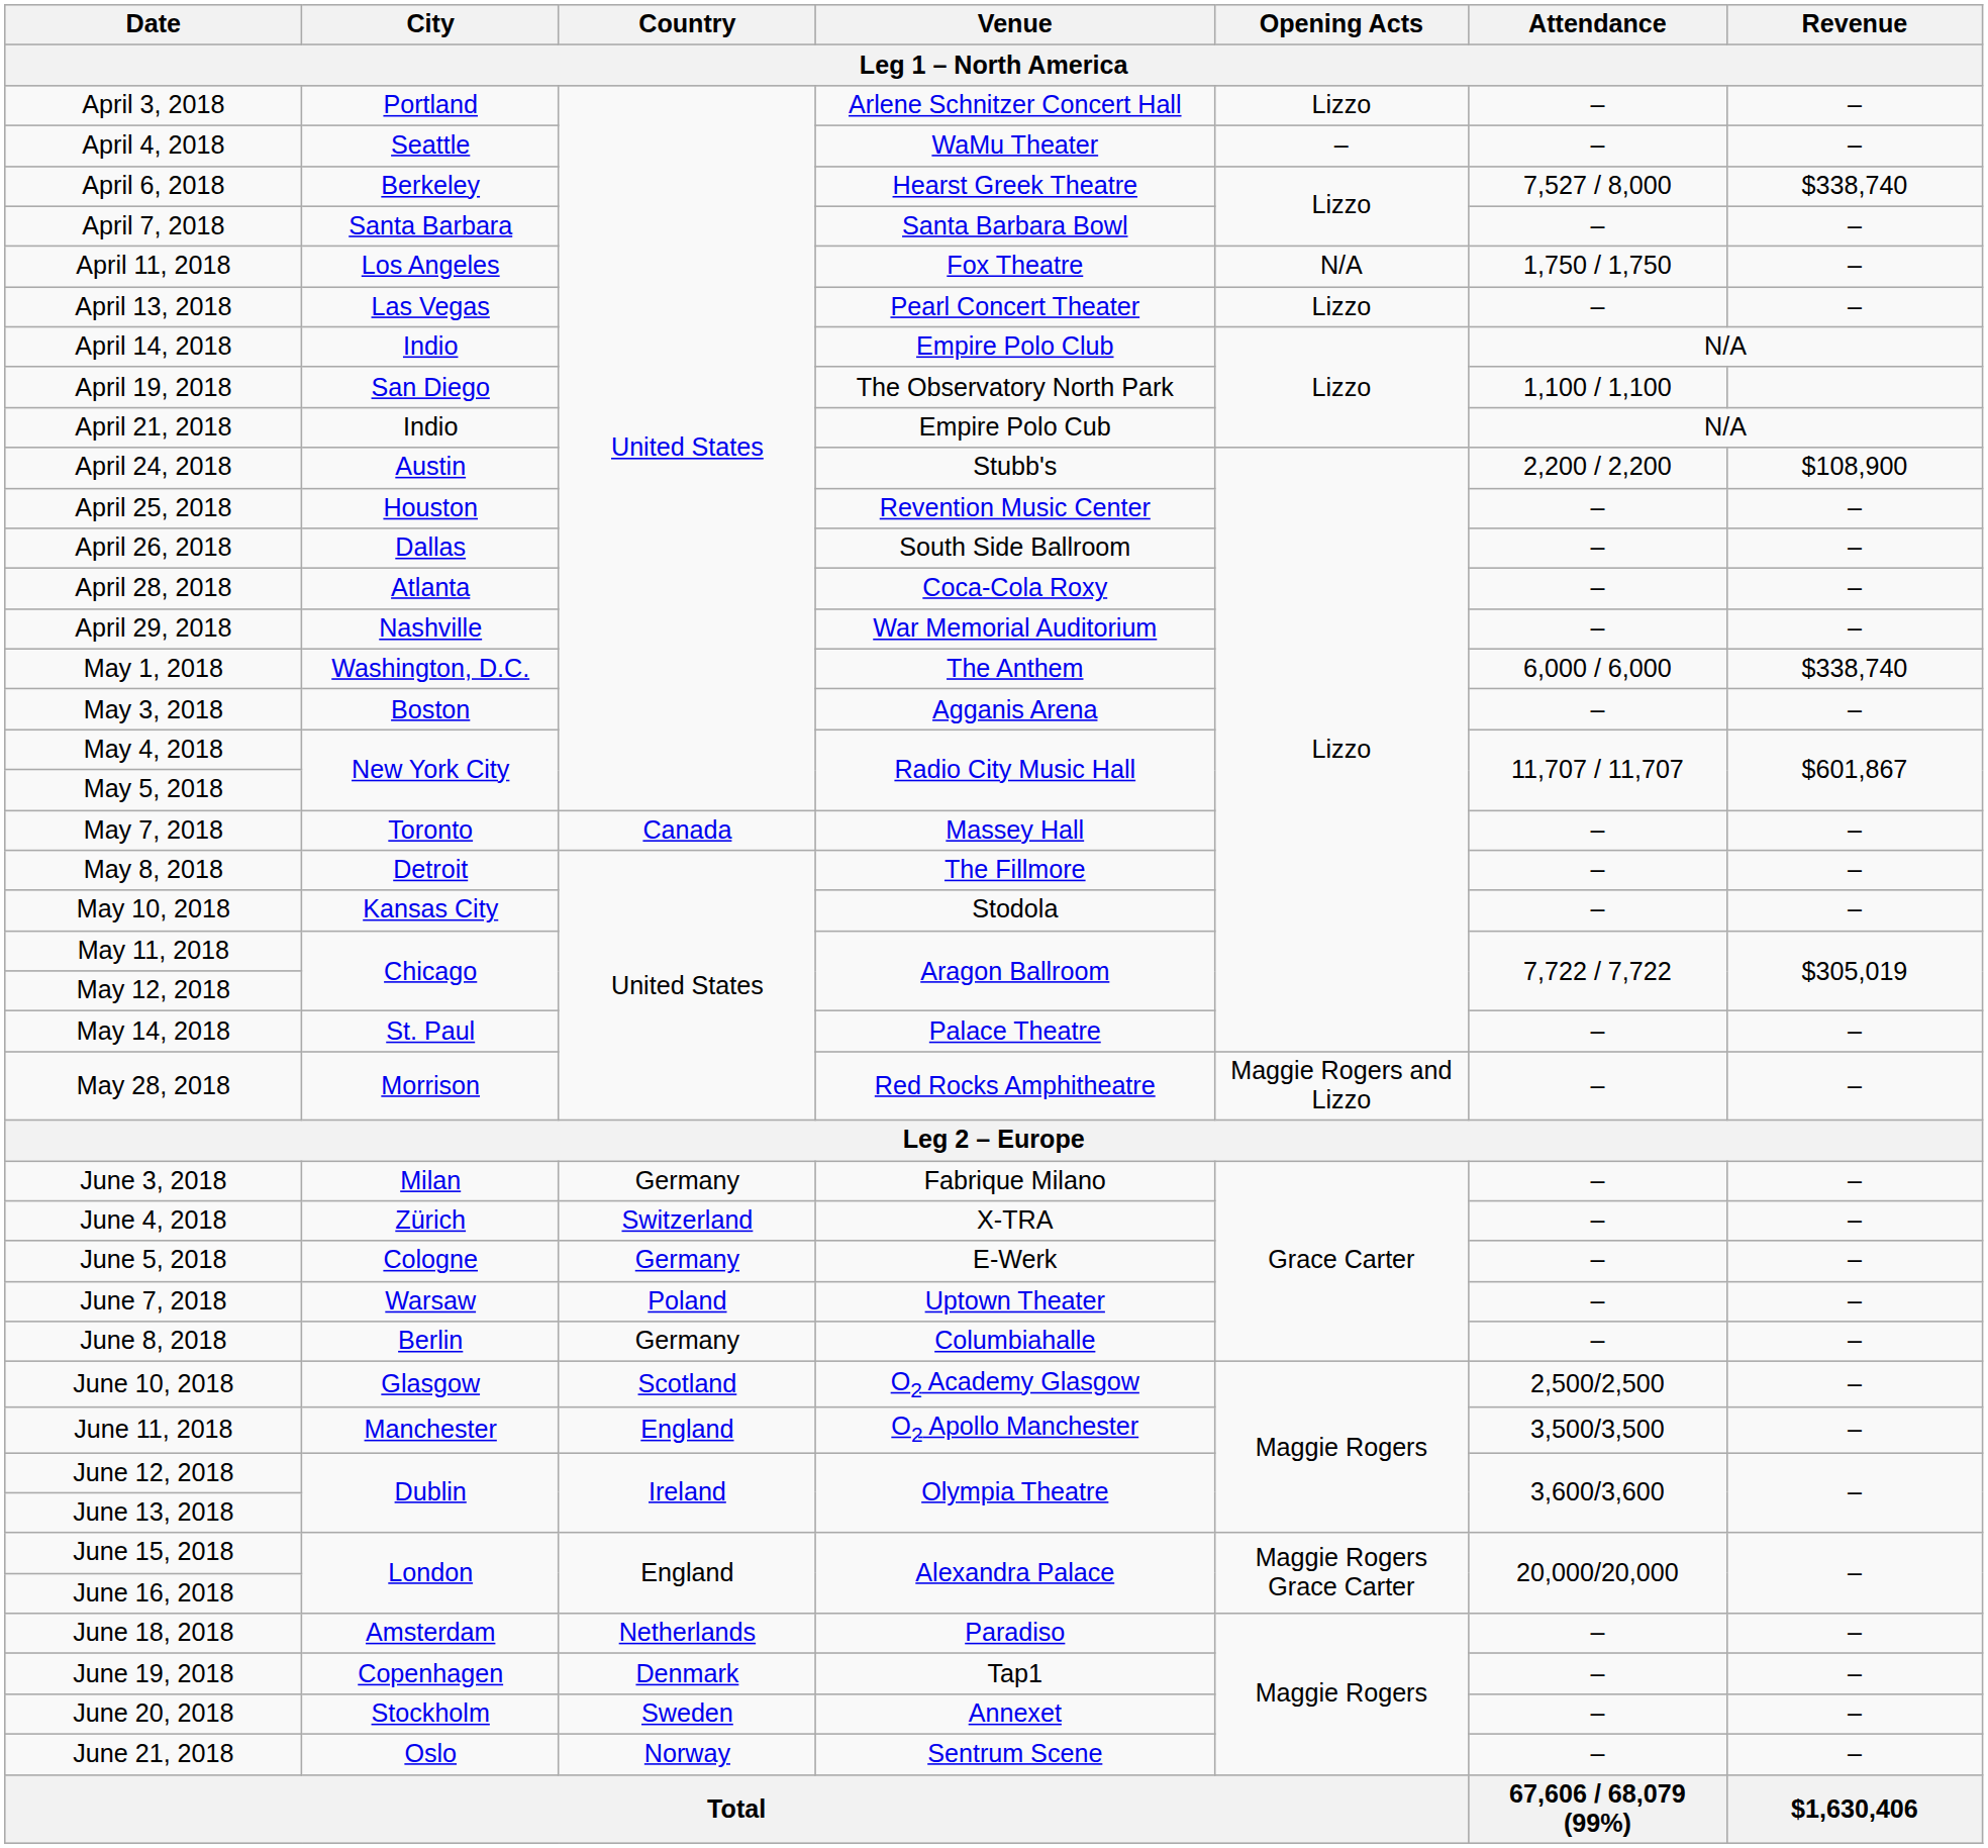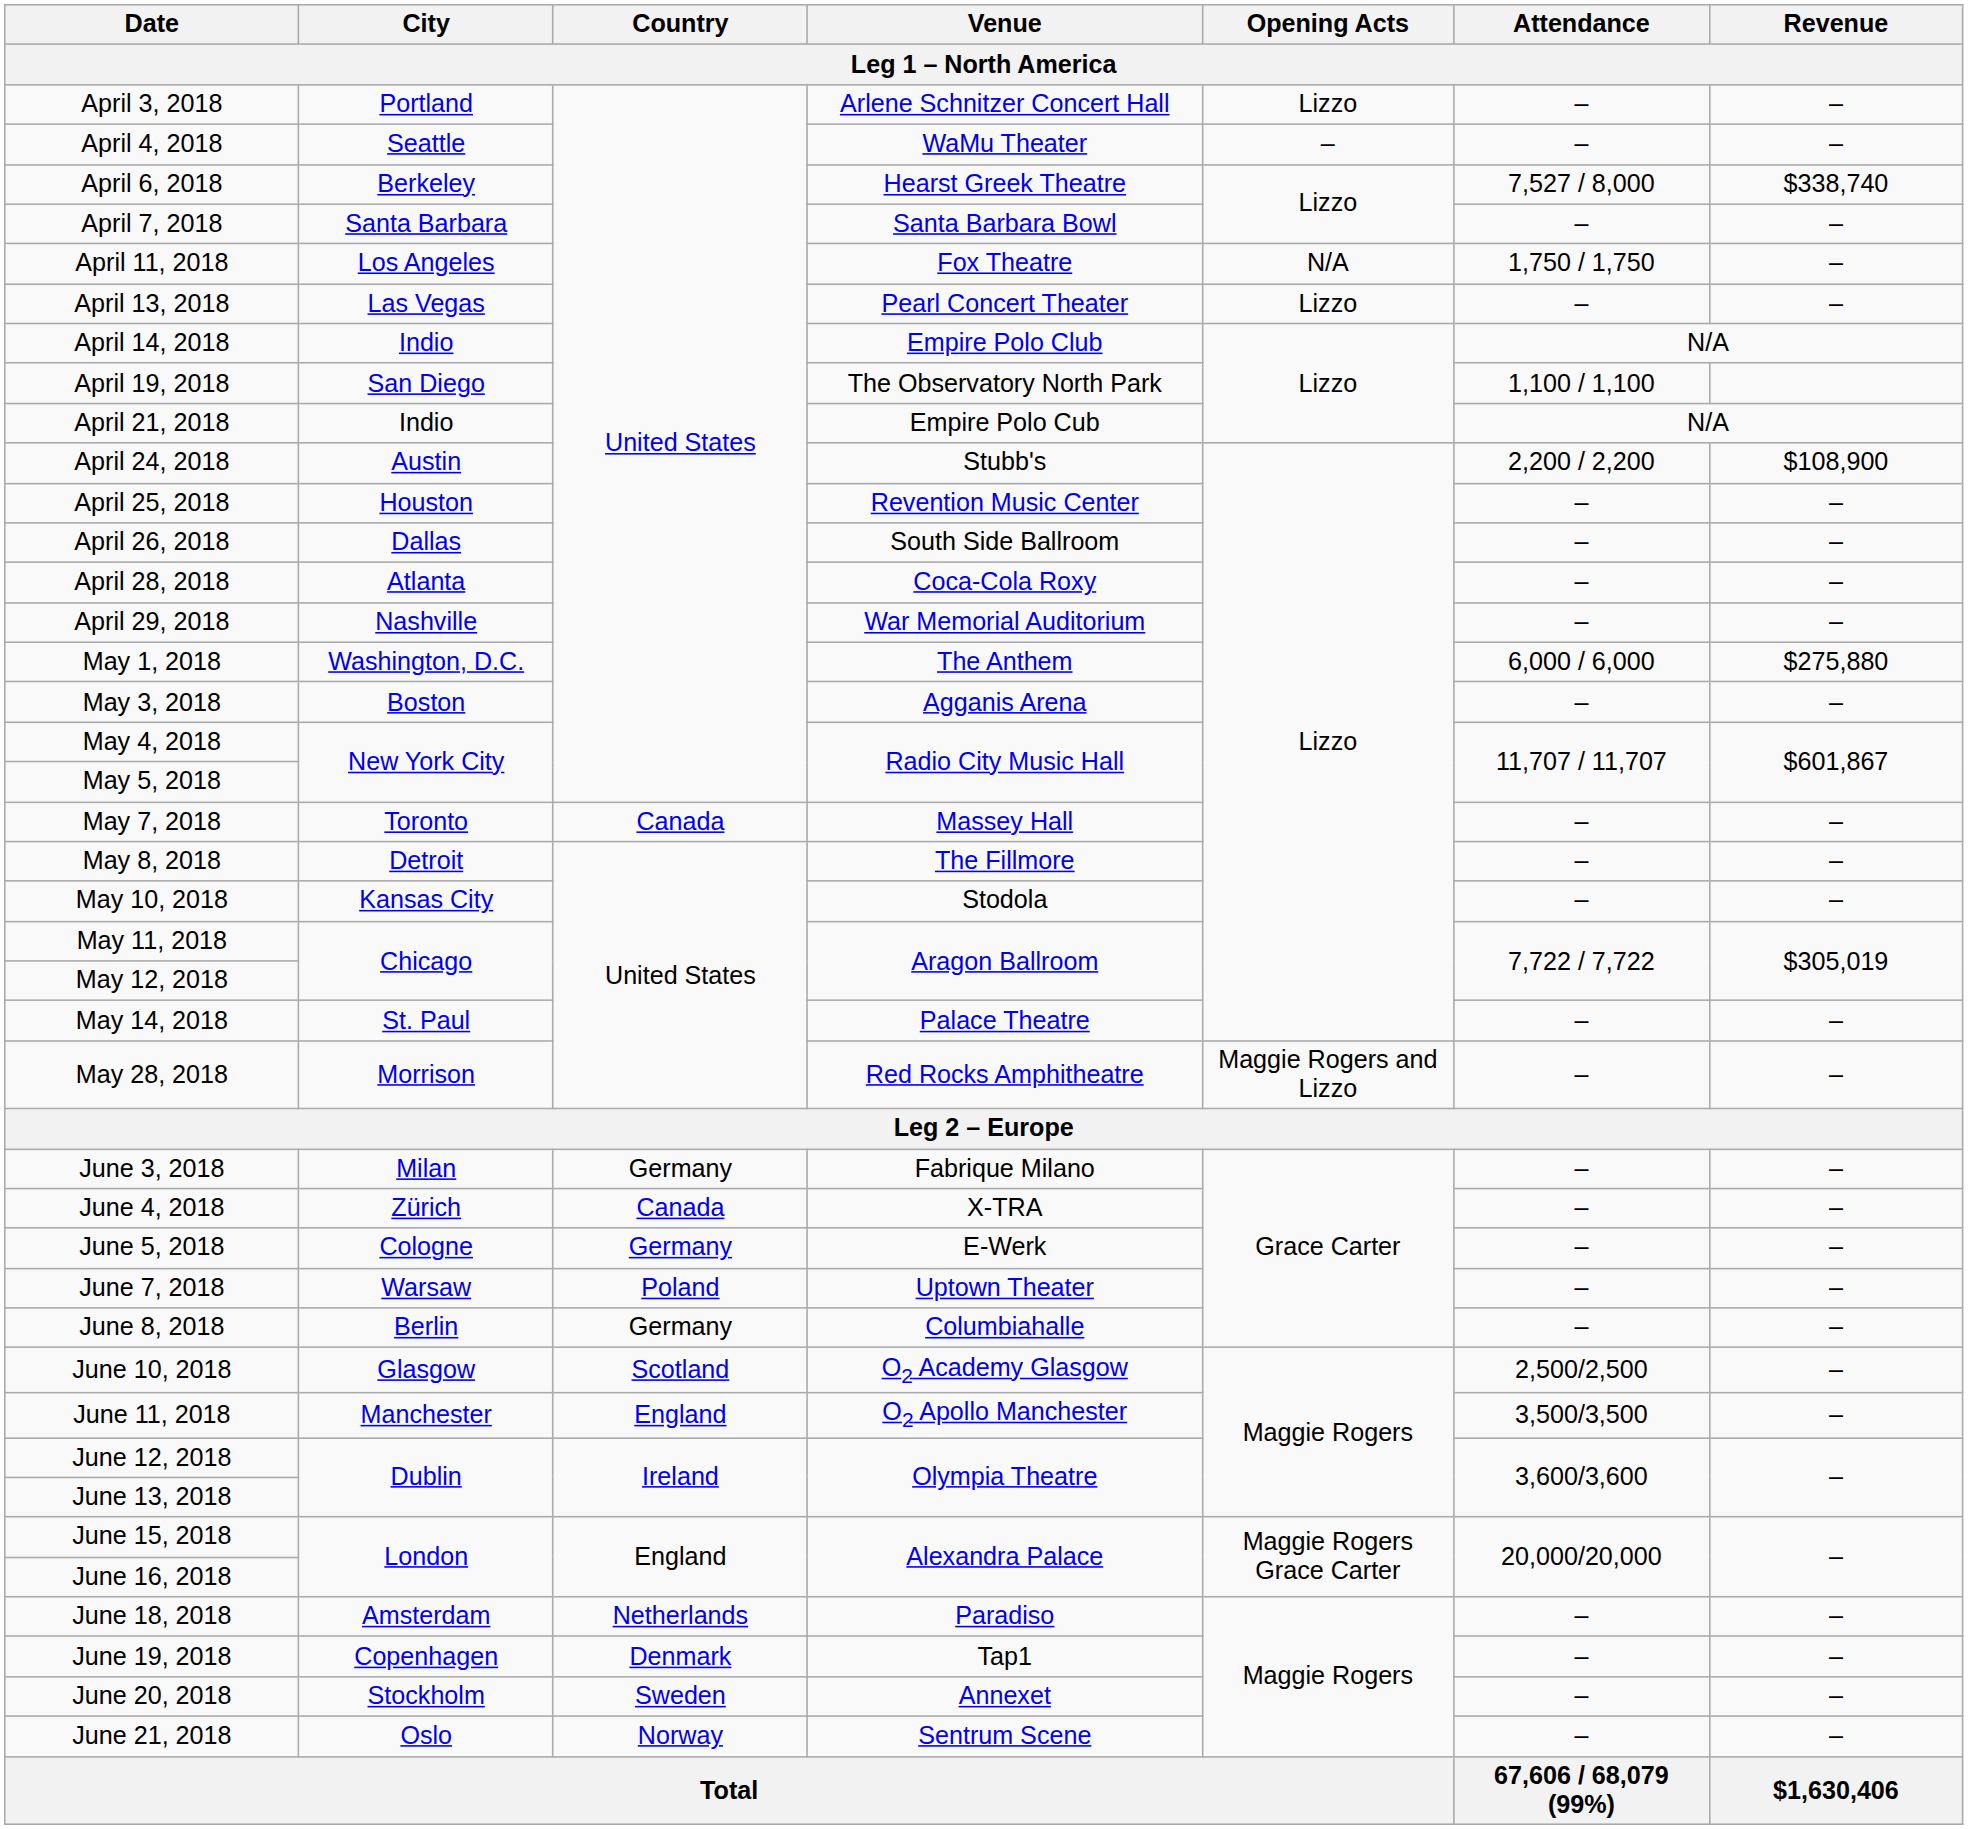 <table class="wikitable" style="text-align:center;">
 <tr>
 <th scope="col" style="width:12em;">Date</th>
 <th scope="col" style="width:10em;">City</th>
 <th scope="col" style="width:10em;">Country</th>
 <th scope="col" style="width:16em;">Venue</th>
 <th scope="col" style="width:10em;">Opening Acts</th>
 <th scope="col" style="width:10em;">Attendance</th>
 <th scope="col" style="width:10em;">Revenue</th>
 </tr>
 <tr>
 <th colspan="7">Leg 1 – North America</th>
 </tr>
 <tr>
 <td>April 3, 2018</td>
 <td><a href='#'>Portland</a></td>
 <td rowspan="18"><a href='#'>United States</a></td>
 <td><a href='#'>Arlene Schnitzer Concert Hall</a></td>
 <td>Lizzo</td>
 <td>–</td>
 <td>–</td>
 </tr>
 <tr>
 <td>April 4, 2018</td>
 <td><a href='#'>Seattle</a></td>
 <td><a href='#'>WaMu Theater</a></td>
 <td>–</td>
 <td>–</td>
 <td>–</td>
 </tr>
 <tr>
 <td>April 6, 2018</td>
 <td><a href='#'>Berkeley</a></td>
 <td><a href='#'>Hearst Greek Theatre</a></td>
 <td rowspan="2">Lizzo</td>
 <td>7,527 / 8,000</td>
 <td>$338,740</td>
 </tr>
 <tr>
 <td>April 7, 2018</td>
 <td><a href='#'>Santa Barbara</a></td>
 <td><a href='#'>Santa Barbara Bowl</a></td>
 <td>–</td>
 <td>–</td>
 </tr>
 <tr>
 <td>April 11, 2018</td>
 <td><a href='#'>Los Angeles</a></td>
 <td><a href='#'>Fox Theatre</a></td>
 <td>N/A</td>
 <td>1,750 / 1,750</td>
 <td>–</td>
 </tr>
 <tr>
 <td>April 13, 2018</td>
 <td><a href='#'>Las Vegas</a></td>
 <td><a href='#'>Pearl Concert Theater</a></td>
 <td>Lizzo</td>
 <td>–</td>
 <td>–</td>
 </tr>
 <tr>
 <td>April 14, 2018</td>
 <td><a href='#'>Indio</a></td>
 <td><a href='#'>Empire Polo Club</a></td>
 <td rowspan="3">Lizzo</td>
 <td colspan="2">N/A</td>
 </tr>
 <tr>
 <td>April 19, 2018</td>
 <td><a href='#'>San Diego</a></td>
 <td>The Observatory North Park</td>
 <td>1,100 / 1,100</td>
 <td></td>
 </tr>
 <tr>
 <td>April 21, 2018</td>
 <td>Indio</td>
 <td>Empire Polo Cub</td>
 <td colspan="2">N/A</td>
 </tr>
 <tr>
 <td>April 24, 2018</td>
 <td><a href='#'>Austin</a></td>
 <td>Stubb's</td>
 <td rowspan="15">Lizzo</td>
 <td>2,200 / 2,200</td>
 <td>$108,900</td>
 </tr>
 <tr>
 <td>April 25, 2018</td>
 <td><a href='#'>Houston</a></td>
 <td><a href='#'>Revention Music Center</a></td>
 <td>–</td>
 <td>–</td>
 </tr>
 <tr>
 <td>April 26, 2018</td>
 <td><a href='#'>Dallas</a></td>
 <td>South Side Ballroom</td>
 <td>–</td>
 <td>–</td>
 </tr>
 <tr>
 <td>April 28, 2018</td>
 <td><a href='#'>Atlanta</a></td>
 <td><a href='#'>Coca-Cola Roxy</a></td>
 <td>–</td>
 <td>–</td>
 </tr>
 <tr>
 <td>April 29, 2018</td>
 <td><a href='#'>Nashville</a></td>
 <td><a href='#'>War Memorial Auditorium</a></td>
 <td>–</td>
 <td>–</td>
 </tr>
 <tr>
 <td>May 1, 2018</td>
 <td><a href='#'>Washington, D.C.</a></td>
 <td><a href='#'>The Anthem</a></td>
 <td>6,000 / 6,000</td>
-<td>$338,740</td>
+<td>$275,880</td>
 </tr>
 <tr>
 <td>May 3, 2018</td>
 <td><a href='#'>Boston</a></td>
 <td><a href='#'>Agganis Arena</a></td>
 <td>–</td>
 <td>–</td>
 </tr>
 <tr>
 <td>May 4, 2018</td>
 <td rowspan="2"><a href='#'>New York City</a></td>
 <td rowspan="2"><a href='#'>Radio City Music Hall</a></td>
 <td rowspan="2">11,707 / 11,707</td>
 <td rowspan="2">$601,867</td>
 </tr>
 <tr>
 <td>May 5, 2018</td>
 </tr>
 <tr>
 <td>May 7, 2018</td>
 <td><a href='#'>Toronto</a></td>
 <td><a href='#'>Canada</a></td>
 <td><a href='#'>Massey Hall</a></td>
 <td>–</td>
 <td>–</td>
 </tr>
 <tr>
 <td>May 8, 2018</td>
 <td><a href='#'>Detroit</a></td>
 <td rowspan="6">United States</td>
 <td><a href='#'>The Fillmore</a></td>
 <td>–</td>
 <td>–</td>
 </tr>
 <tr>
 <td>May 10, 2018</td>
 <td><a href='#'>Kansas City</a></td>
 <td>Stodola</td>
 <td>–</td>
 <td>–</td>
 </tr>
 <tr>
 <td>May 11, 2018</td>
 <td rowspan="2"><a href='#'>Chicago</a></td>
 <td rowspan="2"><a href='#'>Aragon Ballroom</a></td>
 <td rowspan="2">7,722 / 7,722</td>
 <td rowspan="2">$305,019</td>
 </tr>
 <tr>
 <td>May 12, 2018</td>
 </tr>
 <tr>
 <td>May 14, 2018</td>
 <td><a href='#'>St. Paul</a></td>
 <td><a href='#'>Palace Theatre</a></td>
 <td>–</td>
 <td>–</td>
 </tr>
 <tr>
 <td>May 28, 2018</td>
 <td><a href='#'>Morrison</a></td>
 <td><a href='#'>Red Rocks Amphitheatre</a></td>
 <td>Maggie Rogers and Lizzo</td>
 <td>–</td>
 <td>–</td>
 </tr>
 <tr>
 <th colspan="7">Leg 2 – Europe</th>
 </tr>
 <tr>
 <td>June 3, 2018</td>
 <td><a href='#'>Milan</a></td>
 <td>Germany</td>
 <td>Fabrique Milano</td>
 <td rowspan="5">Grace Carter</td>
 <td>–</td>
 <td>–</td>
 </tr>
 <tr>
 <td>June 4, 2018</td>
 <td><a href='#'>Zürich</a></td>
-<td><a href='#'>Switzerland</a></td>
+<td><a href='#'>Canada</a></td>
 <td>X-TRA</td>
 <td>–</td>
 <td>–</td>
 </tr>
 <tr>
 <td>June 5, 2018</td>
 <td><a href='#'>Cologne</a></td>
 <td><a href='#'>Germany</a></td>
 <td>E-Werk</td>
 <td>–</td>
 <td>–</td>
 </tr>
 <tr>
 <td>June 7, 2018</td>
 <td><a href='#'>Warsaw</a></td>
 <td><a href='#'>Poland</a></td>
 <td><a href='#'>Uptown Theater</a></td>
 <td>–</td>
 <td>–</td>
 </tr>
 <tr>
 <td>June 8, 2018</td>
 <td><a href='#'>Berlin</a></td>
 <td>Germany</td>
 <td><a href='#'>Columbiahalle</a></td>
 <td>–</td>
 <td>–</td>
 </tr>
 <tr>
 <td>June 10, 2018</td>
 <td><a href='#'>Glasgow</a></td>
 <td><a href='#'>Scotland</a></td>
 <td><a href='#'>O<sub>2</sub> Academy Glasgow</a></td>
 <td rowspan="4">Maggie Rogers</td>
 <td>2,500/2,500</td>
 <td>–</td>
 </tr>
 <tr>
 <td>June 11, 2018</td>
 <td><a href='#'>Manchester</a></td>
 <td><a href='#'>England</a></td>
 <td><a href='#'>O<sub>2</sub> Apollo Manchester</a></td>
 <td>3,500/3,500</td>
 <td>–</td>
 </tr>
 <tr>
 <td>June 12, 2018</td>
 <td rowspan="2"><a href='#'>Dublin</a></td>
 <td rowspan="2"><a href='#'>Ireland</a></td>
 <td rowspan="2"><a href='#'>Olympia Theatre</a></td>
 <td rowspan="2">3,600/3,600</td>
 <td rowspan="2">–</td>
 </tr>
 <tr>
 <td>June 13, 2018</td>
 </tr>
 <tr>
 <td>June 15, 2018</td>
 <td rowspan="2"><a href='#'>London</a></td>
 <td rowspan="2">England</td>
 <td rowspan="2"><a href='#'>Alexandra Palace</a></td>
 <td rowspan="2">Maggie Rogers<br>Grace Carter</td>
 <td rowspan="2">20,000/20,000</td>
 <td rowspan="2">–</td>
 </tr>
 <tr>
 <td>June 16, 2018</td>
 </tr>
 <tr>
 <td>June 18, 2018</td>
 <td><a href='#'>Amsterdam</a></td>
 <td><a href='#'>Netherlands</a></td>
 <td><a href='#'>Paradiso</a></td>
 <td rowspan="4">Maggie Rogers</td>
 <td>–</td>
 <td>–</td>
 </tr>
 <tr>
 <td>June 19, 2018</td>
 <td><a href='#'>Copenhagen</a></td>
 <td><a href='#'>Denmark</a></td>
 <td>Tap1</td>
 <td>–</td>
 <td>–</td>
 </tr>
 <tr>
 <td>June 20, 2018</td>
 <td><a href='#'>Stockholm</a></td>
 <td><a href='#'>Sweden</a></td>
 <td><a href='#'>Annexet</a></td>
 <td>–</td>
 <td>–</td>
 </tr>
 <tr>
 <td>June 21, 2018</td>
 <td><a href='#'>Oslo</a></td>
 <td><a href='#'>Norway</a></td>
 <td><a href='#'>Sentrum Scene</a></td>
 <td>–</td>
 <td>–</td>
 </tr>
 <tr>
 <th colspan="5">Total</th>
 <th>67,606 / 68,079 (99%)</th>
 <th>$1,630,406</th>
 </tr>
 <tr>
 </tr>
 </table>
